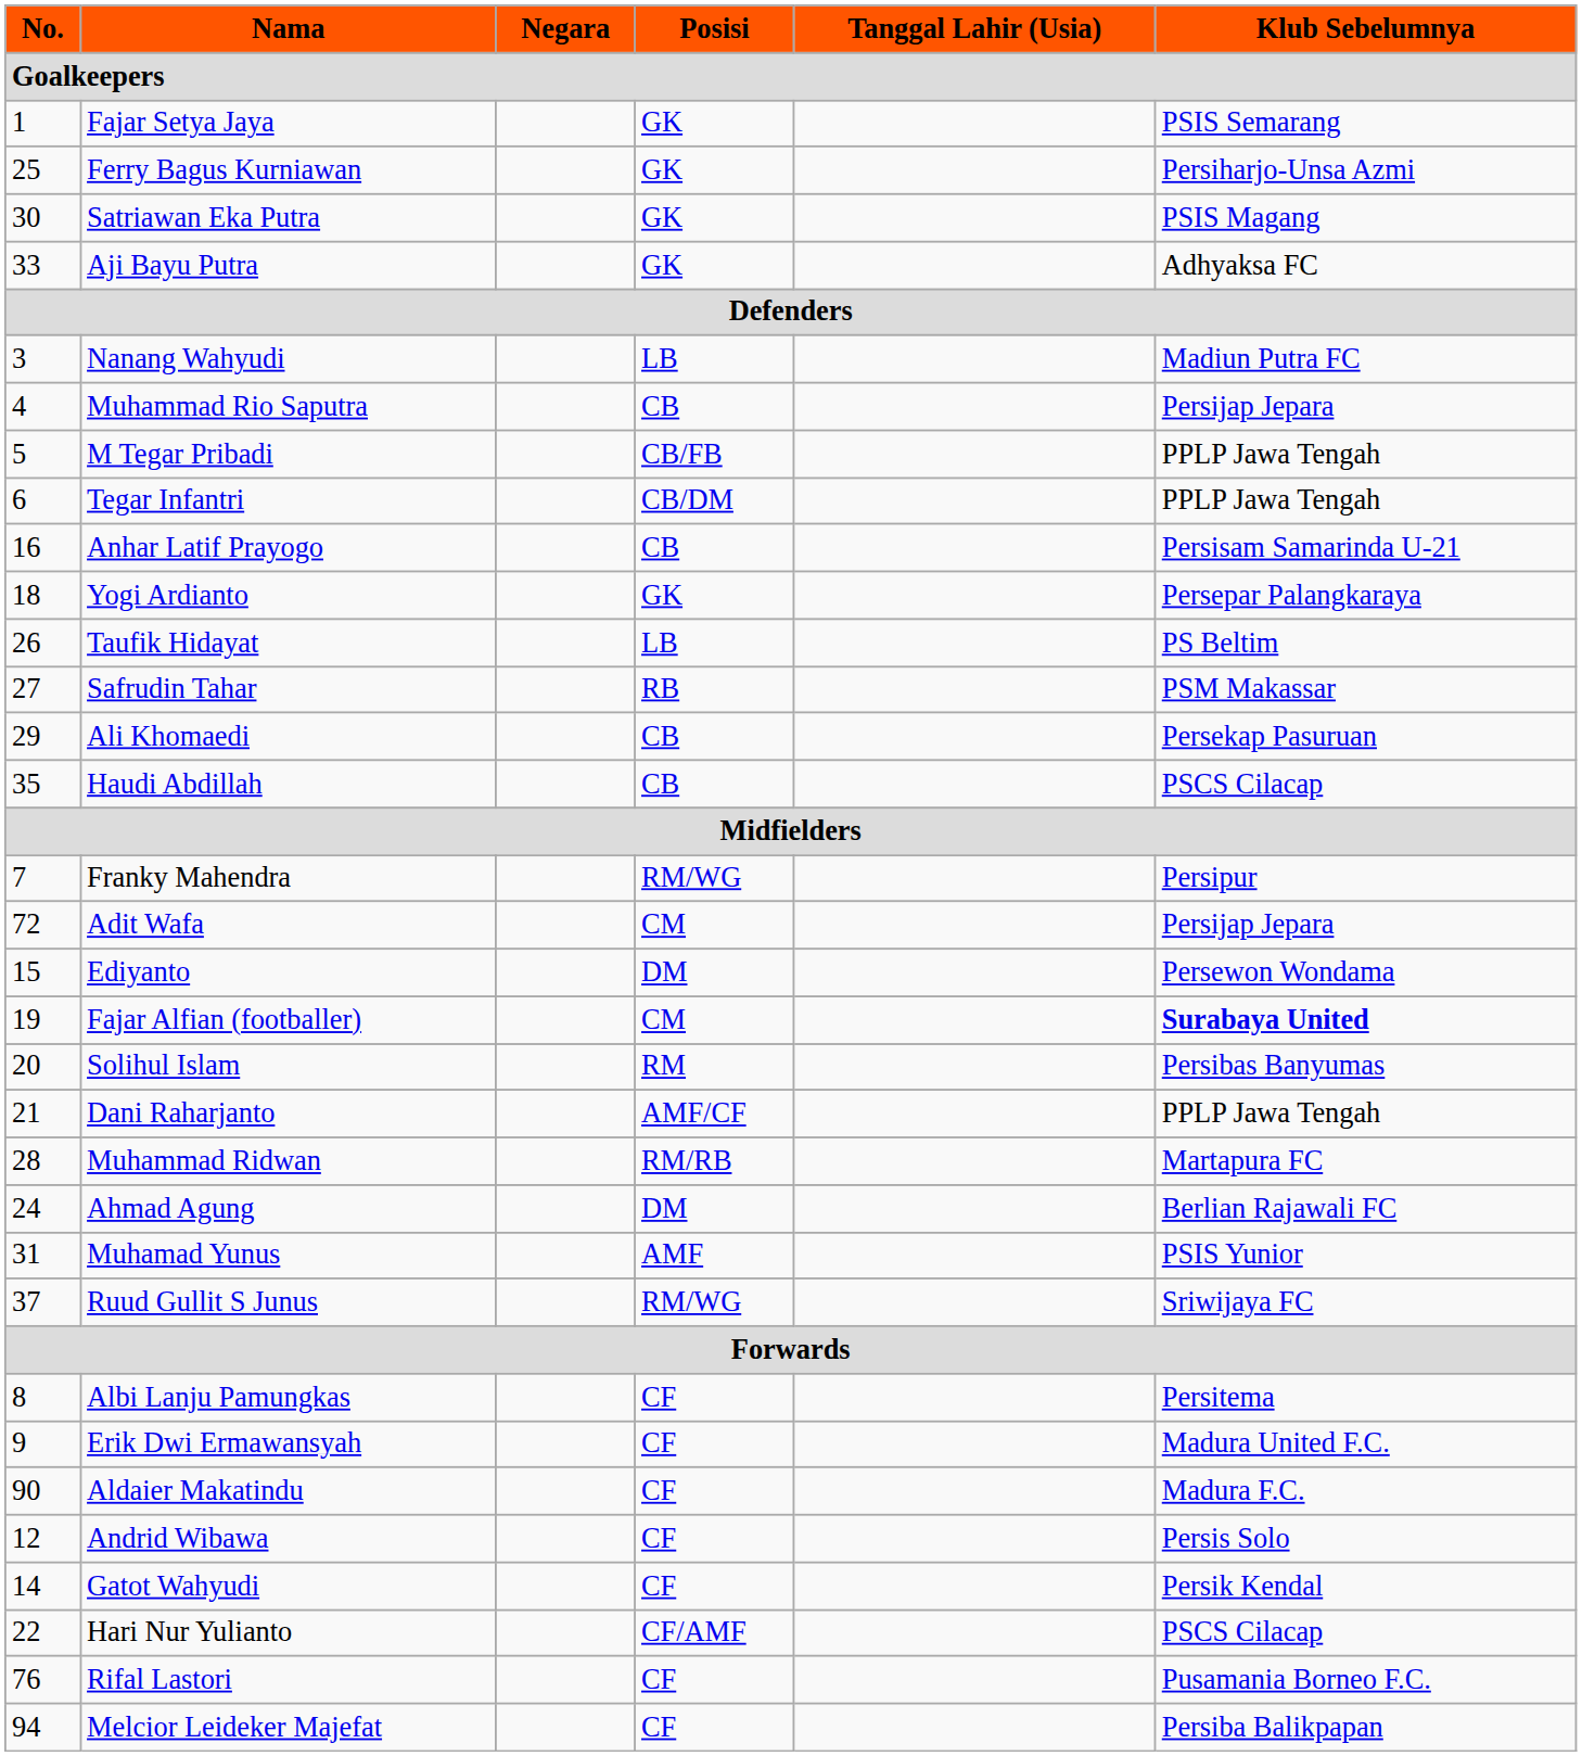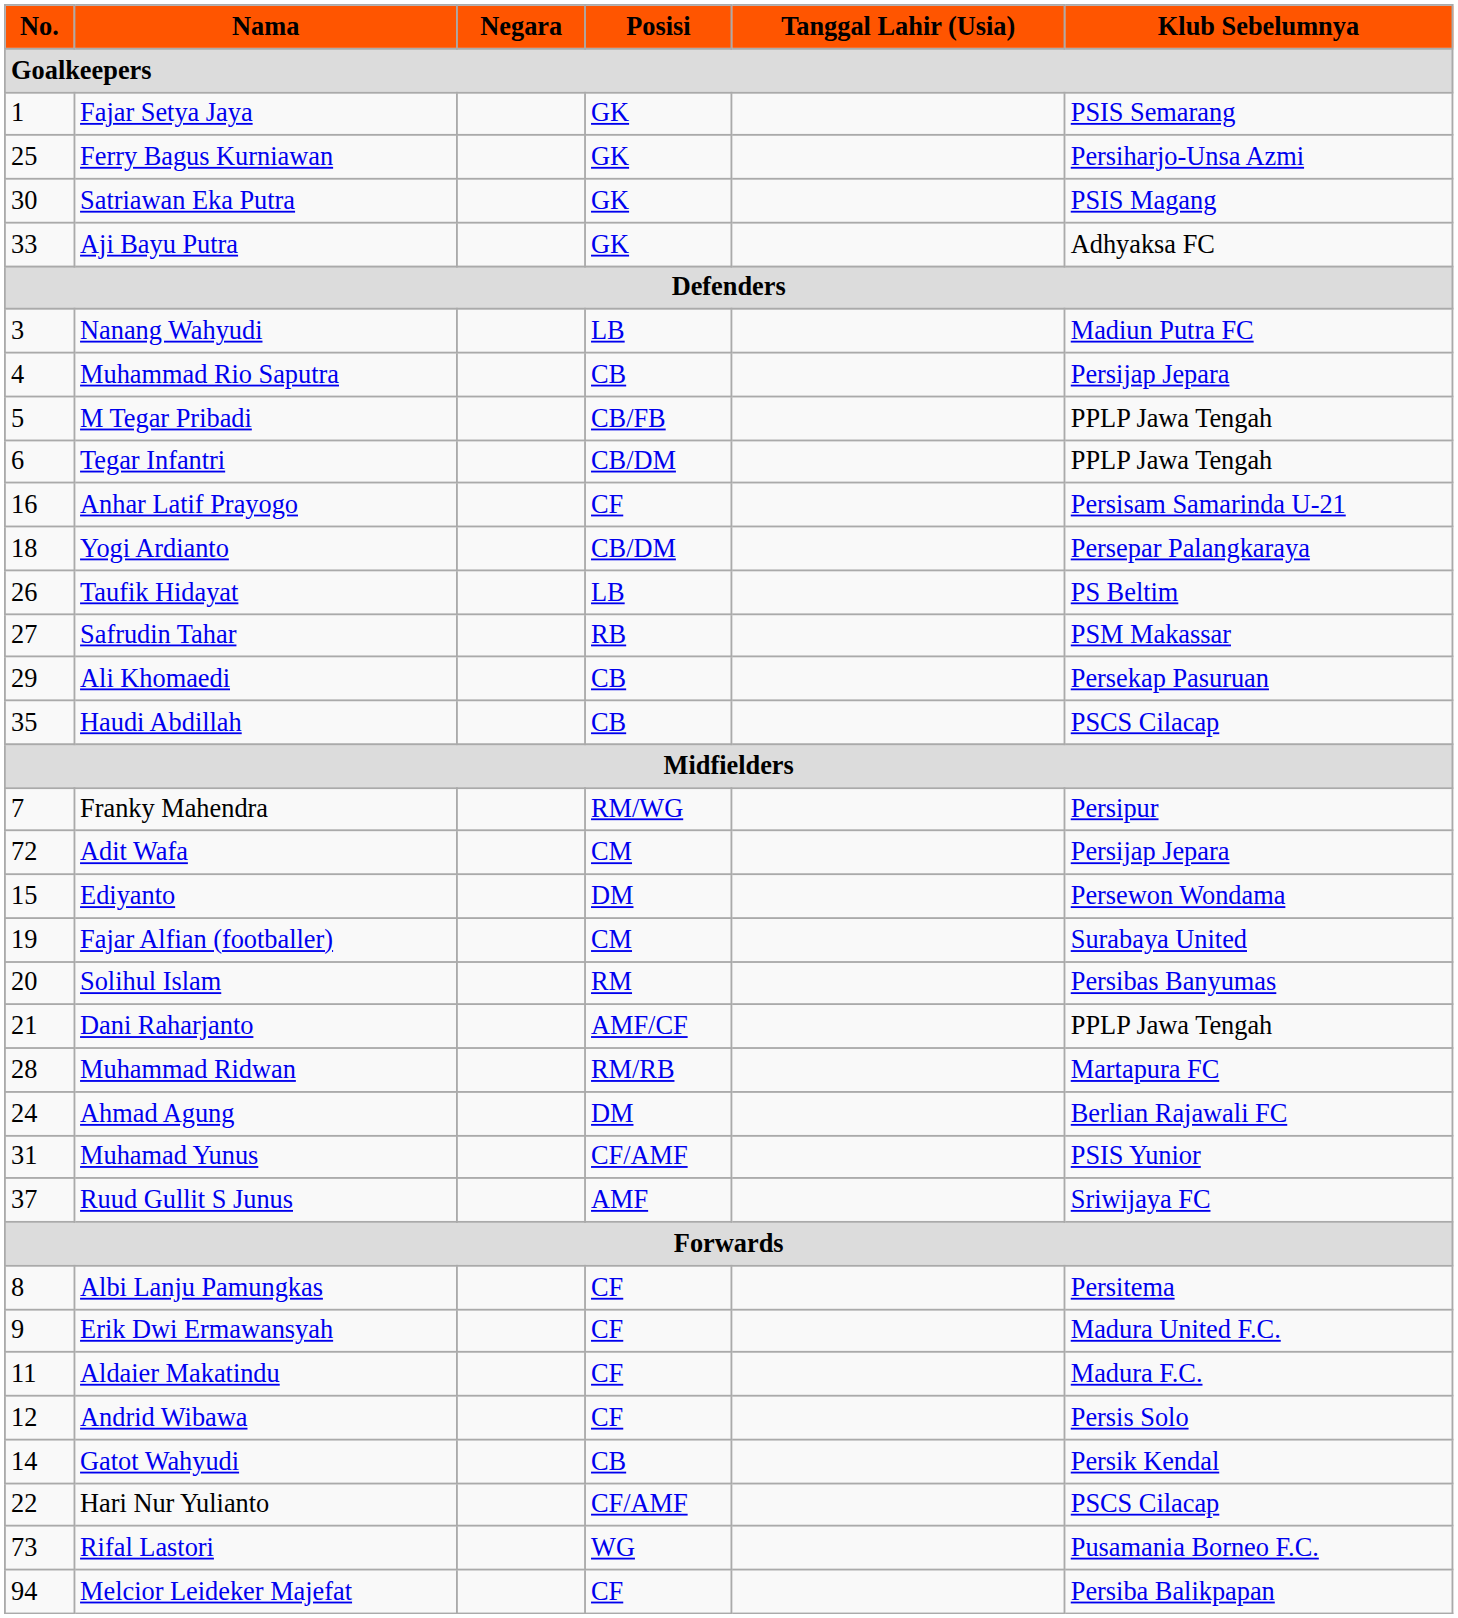 <table class="wikitable"  style="text-align:left; font-size:90%; width:50%;">
 <tr>
 <th style="background:#f50; color:black; text-align:center;">No.</th>
 <th style="background:#f50; color:black; text-align:center;">Nama</th>
 <th style="background:#f50; color:black; text-align:center;">Negara</th>
 <th style="background:#f50; color:black; text-align:center;">Posisi</th>
 <th style="background:#f50; color:black; text-align:center;">Tanggal Lahir (Usia)</th>
 <th style="background:#f50; color:black; text-align:center;">Klub Sebelumnya</th>
 </tr>
 <tr>
 <th colspan="25" style="background:#dcdcdc; text-align:left;">Goalkeepers</th>
 </tr>
 <tr>
 <td>1</td>
 <td><a href='#'>Fajar Setya Jaya</a></td>
 <td></td>
 <td><a href='#'>GK</a></td>
 <td></td>
 <td> <a href='#'>PSIS Semarang</a></td>
 </tr>
 <tr>
 <td>25</td>
 <td><a href='#'>Ferry Bagus Kurniawan</a></td>
 <td></td>
 <td><a href='#'>GK</a></td>
 <td></td>
 <td> <a href='#'>Persiharjo-Unsa Azmi</a></td>
 </tr>
 <tr>
 <td>30</td>
 <td><a href='#'>Satriawan Eka Putra</a></td>
 <td></td>
 <td><a href='#'>GK</a></td>
 <td></td>
 <td> <a href='#'>PSIS Magang</a></td>
 </tr>
 <tr>
 <td>33</td>
 <td><a href='#'>Aji Bayu Putra</a></td>
 <td></td>
 <td><a href='#'>GK</a></td>
 <td></td>
 <td> Adhyaksa FC</td>
 </tr>
 <tr>
 <th colspan="25"  style="background:#dcdcdc; text-align:center;">Defenders</th>
 </tr>
 <tr>
 <td>3</td>
 <td><a href='#'>Nanang Wahyudi</a></td>
 <td></td>
 <td><a href='#'>LB</a></td>
 <td></td>
 <td> <a href='#'>Madiun Putra FC</a></td>
 </tr>
 <tr>
 <td>4</td>
 <td><a href='#'>Muhammad Rio Saputra</a></td>
 <td></td>
 <td><a href='#'>CB</a></td>
 <td></td>
 <td> <a href='#'>Persijap Jepara</a></td>
 </tr>
 <tr>
 <td>5</td>
 <td><a href='#'>M Tegar Pribadi</a></td>
 <td></td>
 <td><a href='#'>CB/FB</a></td>
 <td></td>
 <td> PPLP Jawa Tengah</td>
 </tr>
 <tr>
 <td>6</td>
 <td><a href='#'>Tegar Infantri</a></td>
 <td></td>
 <td><a href='#'>CB/DM</a></td>
 <td></td>
 <td> PPLP Jawa Tengah</td>
 </tr>
 <tr>
 <td>16</td>
 <td><a href='#'>Anhar Latif Prayogo</a></td>
 <td></td>
-<td><a href='#'>CB</a></td>
+<td><a href='#'>CF</a></td>
 <td></td>
 <td> <a href='#'>Persisam Samarinda U-21</a></td>
 </tr>
 <tr>
 <td>18</td>
 <td><a href='#'>Yogi Ardianto</a></td>
 <td></td>
-<td><a href='#'>GK</a></td>
+<td><a href='#'>CB/DM</a></td>
 <td></td>
 <td> <a href='#'>Persepar Palangkaraya</a></td>
 </tr>
 <tr>
 <td>26</td>
 <td><a href='#'>Taufik Hidayat</a></td>
 <td></td>
 <td><a href='#'>LB</a></td>
 <td></td>
 <td> <a href='#'>PS Beltim</a></td>
 </tr>
 <tr>
 <td>27</td>
 <td><a href='#'>Safrudin Tahar</a></td>
 <td></td>
 <td><a href='#'>RB</a></td>
 <td></td>
 <td> <a href='#'>PSM Makassar</a></td>
 </tr>
 <tr>
 <td>29</td>
 <td><a href='#'>Ali Khomaedi</a></td>
 <td></td>
 <td><a href='#'>CB</a></td>
 <td></td>
 <td> <a href='#'>Persekap Pasuruan</a></td>
 </tr>
 <tr>
 <td>35</td>
 <td><a href='#'>Haudi Abdillah</a></td>
 <td></td>
 <td><a href='#'>CB</a></td>
 <td></td>
 <td> <a href='#'>PSCS Cilacap</a></td>
 </tr>
 <tr>
 <th colspan="25"  style="background:#dcdcdc; text-align:center;">Midfielders</th>
 </tr>
 <tr>
 <td>7</td>
 <td>Franky Mahendra</td>
 <td></td>
 <td><a href='#'>RM/WG</a></td>
 <td></td>
 <td> <a href='#'>Persipur</a></td>
 </tr>
 <tr>
 <td>72</td>
 <td><a href='#'>Adit Wafa</a></td>
 <td></td>
 <td><a href='#'>CM</a></td>
 <td></td>
 <td> <a href='#'>Persijap Jepara</a></td>
 </tr>
 <tr>
 <td>15</td>
 <td><a href='#'>Ediyanto</a></td>
 <td></td>
 <td><a href='#'>DM</a></td>
 <td></td>
 <td> <a href='#'>Persewon Wondama</a></td>
 </tr>
 <tr>
 <td>19</td>
 <td><a href='#'>Fajar Alfian (footballer)</a></td>
 <td></td>
 <td><a href='#'>CM</a></td>
 <td></td>
-<td><strong> <a href='#'>Surabaya United</a></strong></td>
+<td> <a href='#'>Surabaya United</a></td>
 </tr>
 <tr>
 <td>20</td>
 <td><a href='#'>Solihul Islam</a></td>
 <td></td>
 <td><a href='#'>RM</a></td>
 <td></td>
 <td> <a href='#'>Persibas Banyumas</a></td>
 </tr>
 <tr>
 <td>21</td>
 <td><a href='#'>Dani Raharjanto</a></td>
 <td></td>
 <td><a href='#'>AMF/CF</a></td>
 <td></td>
 <td> PPLP Jawa Tengah</td>
 </tr>
 <tr>
 <td>28</td>
 <td><a href='#'>Muhammad Ridwan</a></td>
 <td></td>
 <td><a href='#'>RM/RB</a></td>
 <td></td>
 <td> <a href='#'>Martapura FC</a></td>
 </tr>
 <tr>
 <td>24</td>
 <td><a href='#'>Ahmad Agung</a></td>
 <td></td>
 <td><a href='#'>DM</a></td>
 <td></td>
 <td> <a href='#'>Berlian Rajawali FC</a></td>
 </tr>
 <tr>
 <td>31</td>
 <td><a href='#'>Muhamad Yunus</a></td>
 <td></td>
-<td><a href='#'>AMF</a></td>
+<td><a href='#'>CF/AMF</a></td>
 <td></td>
 <td> <a href='#'>PSIS Yunior</a></td>
 </tr>
 <tr>
 <td>37</td>
 <td><a href='#'>Ruud Gullit S Junus</a></td>
 <td></td>
-<td><a href='#'>RM/WG</a></td>
+<td><a href='#'>AMF</a></td>
 <td></td>
 <td> <a href='#'>Sriwijaya FC</a></td>
 </tr>
 <tr>
 <th colspan="25"  style="background:#dcdcdc; text-align:center;">Forwards</th>
 </tr>
 <tr>
 <td>8</td>
 <td><a href='#'>Albi Lanju Pamungkas</a></td>
 <td></td>
 <td><a href='#'>CF</a></td>
 <td></td>
 <td> <a href='#'>Persitema</a></td>
 </tr>
 <tr>
 <td>9</td>
 <td><a href='#'>Erik Dwi Ermawansyah</a></td>
 <td></td>
 <td><a href='#'>CF</a></td>
 <td></td>
 <td> <a href='#'>Madura United F.C.</a></td>
 </tr>
 <tr>
-<td>90</td>
+<td>11</td>
 <td><a href='#'>Aldaier Makatindu</a></td>
 <td></td>
 <td><a href='#'>CF</a></td>
 <td></td>
 <td> <a href='#'>Madura F.C.</a></td>
 </tr>
 <tr>
 <td>12</td>
 <td><a href='#'>Andrid Wibawa</a></td>
 <td></td>
 <td><a href='#'>CF</a></td>
 <td></td>
 <td> <a href='#'>Persis Solo</a></td>
 </tr>
 <tr>
 <td>14</td>
 <td><a href='#'>Gatot Wahyudi</a></td>
 <td></td>
-<td><a href='#'>CF</a></td>
+<td><a href='#'>CB</a></td>
 <td></td>
 <td> <a href='#'>Persik Kendal</a></td>
 </tr>
 <tr>
 <td>22</td>
 <td>Hari Nur Yulianto</td>
 <td></td>
 <td><a href='#'>CF/AMF</a></td>
 <td></td>
 <td> <a href='#'>PSCS Cilacap</a></td>
 </tr>
 <tr>
-<td>76</td>
+<td>73</td>
 <td><a href='#'>Rifal Lastori</a></td>
 <td></td>
-<td><a href='#'>CF</a></td>
+<td><a href='#'>WG</a></td>
 <td></td>
 <td> <a href='#'>Pusamania Borneo F.C.</a></td>
 </tr>
 <tr>
 <td>94</td>
 <td><a href='#'>Melcior Leideker Majefat</a></td>
 <td></td>
 <td><a href='#'>CF</a></td>
 <td></td>
 <td> <a href='#'>Persiba Balikpapan</a></td>
 </tr>
 </table>
